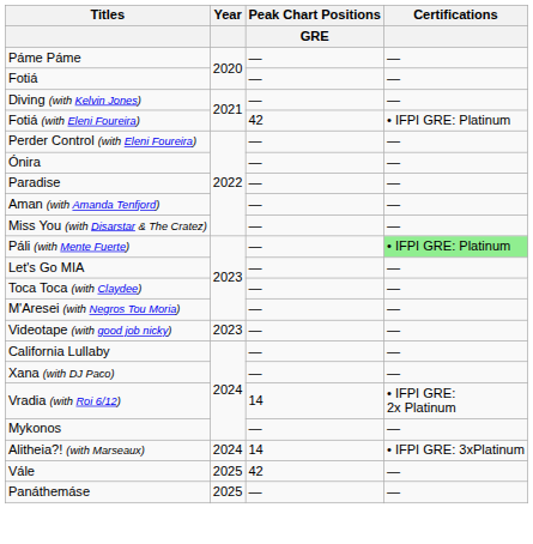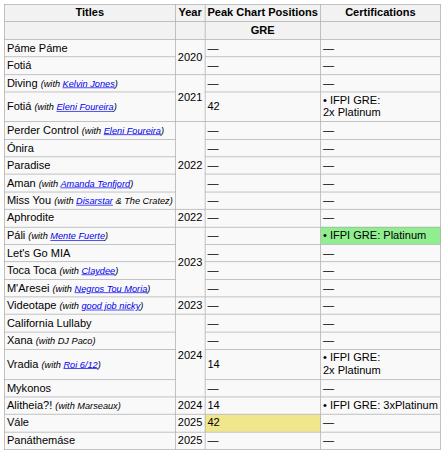 <table class="wikitable">
 <tr>
 <th>Titles</th>
 <th>Year</th>
 <th colspan="1">Peak Chart Positions</th>
 <th>Certifications</th>
 </tr>
 <tr>
 <th></th>
 <th></th>
 <th>GRE</th>
 <th></th>
 </tr>
 <tr>
 <td>Páme Páme</td>
 <td rowspan="2">2020</td>
 <td>—</td>
 <td>—</td>
 </tr>
 <tr>
 <td>Fotiá</td>
 <td>—</td>
 <td>—</td>
 </tr>
 <tr>
 <td>Diving <em><small>(with <a href='#'>Kelvin Jones</a>)</small></em></td>
 <td rowspan="2">2021</td>
 <td>—</td>
 <td>—</td>
 </tr>
 <tr>
 <td>Fotiá <em><small>(with <a href='#'>Eleni Foureira</a>)</small></em></td>
 <td>42</td>
-<td>• IFPI GRE: Platinum</td>
+<td>• IFPI GRE:<br>2x Platinum</td>
 </tr>
 <tr>
 <td>Perder Control <em><small>(with <a href='#'>Eleni Foureira</a>)</small></em></td>
 <td rowspan="5">2022</td>
 <td>—</td>
 <td>—</td>
 </tr>
 <tr>
 <td>Ónira</td>
 <td>—</td>
 <td>—</td>
 </tr>
 <tr>
 <td>Paradise</td>
 <td>—</td>
 <td>—</td>
 </tr>
 <tr>
 <td>Aman <em><small>(with <a href='#'>Amanda Tenfjord</a>)</small></em></td>
 <td>—</td>
 <td>—</td>
 </tr>
 <tr>
 <td>Miss You <small><em>(with <a href='#'>Disarstar</a> & The Cratez)</em></small></td>
+<td>—</td>
+<td>—</td>
+</tr>
+<tr>
+<td>Aphrodite</td>
+<td>2022</td>
 <td>—</td>
 <td>—</td>
 </tr>
 <tr>
 <td>Páli <small><em>(with <a href='#'>Mente Fuerte</a>)</em></small></td>
 <td rowspan="4">2023</td>
 <td>—</td>
 <td style="background: lightgreen;">• IFPI GRE: Platinum</td>
 </tr>
 <tr>
 <td>Let's Go MIA</td>
 <td>—</td>
 <td>—</td>
 </tr>
 <tr>
 <td>Toca Toca <small><em>(with <a href='#'>Claydee</a>)</em></small></td>
 <td>—</td>
 <td>—</td>
 </tr>
 <tr>
 <td>M'Aresei <small><em>(with <a href='#'>Negros Tou Moria</a>)</em></small></td>
 <td>—</td>
 <td>—</td>
 </tr>
 <tr>
 <td>Videotape <small><em>(with <a href='#'>good job nicky</a>)</em></small></td>
 <td>2023</td>
 <td>—</td>
 <td>—</td>
 </tr>
 <tr>
 <td>California Lullaby</td>
 <td rowspan="4">2024</td>
 <td>—</td>
 <td>—</td>
 </tr>
 <tr>
 <td>Xana <em><small>(with DJ Paco)</small></em></td>
 <td>—</td>
 <td>—</td>
 </tr>
 <tr>
 <td>Vradia <small><em>(with <a href='#'>Roi 6/12</a>)</em></small></td>
 <td>14</td>
 <td>• IFPI GRE:<br>2x Platinum</td>
 </tr>
 <tr>
 <td>Mykonos</td>
 <td>—</td>
 <td>—</td>
 </tr>
 <tr>
 <td>Alitheia?! <em><small>(with Marseaux)</small></em></td>
 <td>2024</td>
 <td>14</td>
 <td>• IFPI GRE: 3xPlatinum</td>
 </tr>
 <tr>
 <td>Vále</td>
 <td>2025</td>
-<td>42</td>
+<td style="background: khaki;">42</td>
 <td>—</td>
 </tr>
 <tr>
 <td>Panáthemáse</td>
 <td>2025</td>
 <td>—</td>
 <td>—</td>
 </tr>
 </table>
